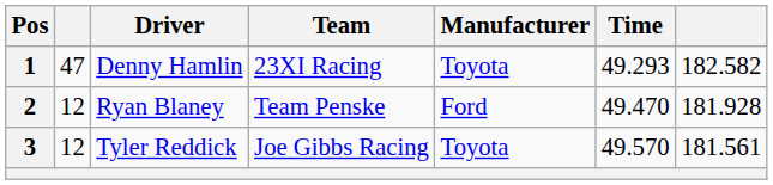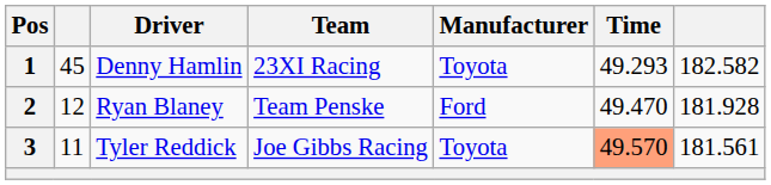 <table class="wikitable" style="font-size:95%">
 <tr>
 <th>Pos</th>
 <th></th>
 <th>Driver</th>
 <th>Team</th>
 <th>Manufacturer</th>
 <th>Time</th>
 <th></th>
 </tr>
 <tr>
 <th>1</th>
-<td>47</td>
+<td>45</td>
 <td><a href='#'>Denny Hamlin</a></td>
 <td><a href='#'>23XI Racing</a></td>
 <td><a href='#'>Toyota</a></td>
 <td>49.293</td>
 <td>182.582</td>
 </tr>
 <tr>
 <th>2</th>
 <td>12</td>
 <td><a href='#'>Ryan Blaney</a></td>
 <td><a href='#'>Team Penske</a></td>
 <td><a href='#'>Ford</a></td>
 <td>49.470</td>
 <td>181.928</td>
 </tr>
 <tr>
 <th>3</th>
-<td>12</td>
+<td>11</td>
 <td><a href='#'>Tyler Reddick</a></td>
 <td><a href='#'>Joe Gibbs Racing</a></td>
 <td><a href='#'>Toyota</a></td>
-<td>49.570</td>
+<td style="background: lightsalmon;">49.570</td>
 <td>181.561</td>
 </tr>
 <tr>
 <th colspan="7"></th>
 </tr>
 </table>
